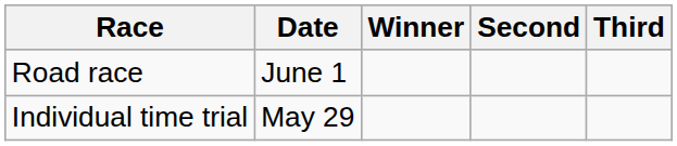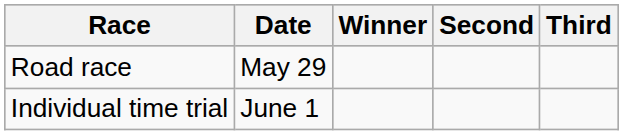 <table class="wikitable">
 <tr>
 <th>Race</th>
 <th>Date</th>
 <th>Winner</th>
 <th>Second</th>
 <th>Third</th>
 </tr>
 <tr>
 <td>Road race</td>
-<td>June 1</td>
+<td>May 29</td>
 <td></td>
 <td></td>
 <td></td>
 </tr>
 <tr>
 <td>Individual time trial</td>
-<td>May 29</td>
+<td>June 1</td>
 <td></td>
 <td></td>
 <td></td>
 </tr>
 </table>
